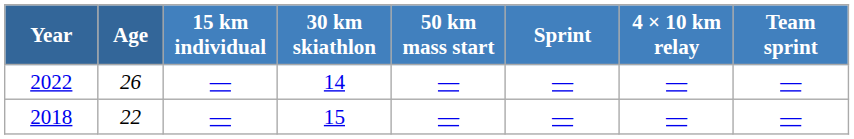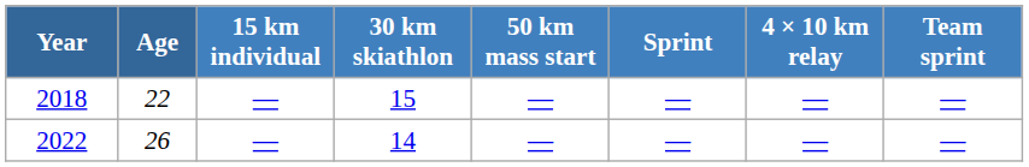 <table class="wikitable" style="font-size:95%; text-align:center; border:grey solid 1px; border-collapse:collapse; background:#ffffff;">
 <tr>
 <th style="background-color:#369; color:white; width:60px;"> Year </th>
 <th style="background-color:#369; color:white; width:40px;"> Age </th>
 <th style="background-color:#4180be; color:white; width:75px;"> 15 km <br> individual </th>
 <th style="background-color:#4180be; color:white; width:75px;"> 30 km <br> skiathlon </th>
 <th style="background-color:#4180be; color:white; width:75px;"> 50 km <br> mass start </th>
 <th style="background-color:#4180be; color:white; width:75px;"> Sprint </th>
 <th style="background-color:#4180be; color:white; width:75px;"> 4 × 10 km <br> relay </th>
 <th style="background-color:#4180be; color:white; width:75px;"> Team <br> sprint </th>
 </tr>
 <tr>
+<td><a href='#'>2018</a></td>
+<td><em>22</em></td>
+<td><a href='#'>—</a></td>
+<td><a href='#'>15</a></td>
+<td><a href='#'>—</a></td>
+<td><a href='#'>—</a></td>
+<td><a href='#'>—</a></td>
+<td><a href='#'>—</a></td>
+</tr>
+<tr>
 <td><a href='#'>2022</a></td>
 <td><em>26</em></td>
 <td><a href='#'>—</a></td>
 <td><a href='#'>14</a></td>
 <td><a href='#'>—</a></td>
 <td><a href='#'>—</a></td>
 <td><a href='#'>—</a></td>
 <td><a href='#'>—</a></td>
 </tr>
-<tr>
-<td><a href='#'>2018</a></td>
-<td><em>22</em></td>
-<td><a href='#'>—</a></td>
-<td><a href='#'>15</a></td>
-<td><a href='#'>—</a></td>
-<td><a href='#'>—</a></td>
-<td><a href='#'>—</a></td>
-<td><a href='#'>—</a></td>
-</tr>
 </table>
